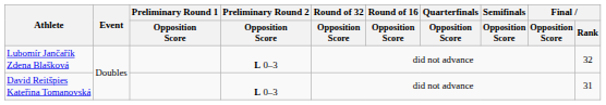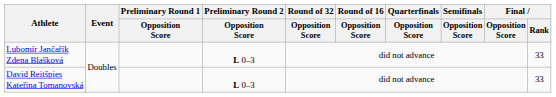 <table class=wikitable style=font-size:90%;text-align:center>
 <tr>
 <th rowspan=2>Athlete</th>
 <th rowspan=2>Event</th>
 <th>Preliminary Round 1</th>
 <th>Preliminary Round 2</th>
 <th>Round of 32</th>
 <th>Round of 16</th>
 <th>Quarterfinals</th>
 <th>Semifinals</th>
 <th colspan=2>Final / </th>
 </tr>
 <tr style=font-size:95%>
 <th>Opposition<br>Score</th>
 <th>Opposition<br>Score</th>
 <th>Opposition<br>Score</th>
 <th>Opposition<br>Score</th>
 <th>Opposition<br>Score</th>
 <th>Opposition<br>Score</th>
 <th>Opposition<br>Score</th>
 <th>Rank</th>
 </tr>
 <tr align=center>
 <td align=left><a href='#'>Lubomír Jančařík</a><br><a href='#'>Zdena Blašková</a></td>
 <td align=left rowspan=2>Doubles</td>
 <td></td>
 <td><br><strong>L</strong> 0–3</td>
 <td colspan=5>did not advance</td>
-<td>32</td>
+<td>33</td>
 </tr>
 <tr align=center>
 <td align=left><a href='#'>David Reitšpies</a><br><a href='#'>Kateřina Tomanovská</a></td>
 <td></td>
 <td><br><strong>L</strong> 0–3</td>
 <td colspan=5>did not advance</td>
-<td>31</td>
+<td>33</td>
 </tr>
 </table>
